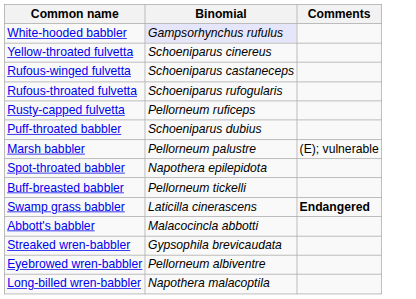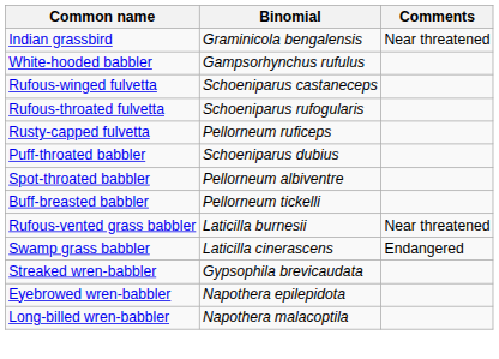 <table class="wikitable">
 <tr>
 <th>Common name</th>
 <th>Binomial</th>
 <th>Comments</th>
 </tr>
 <tr>
-<td><a href='#'>White-hooded babbler</a></td>
-<td style="background: lavender;"><em>Gampsorhynchus rufulus</em></td>
-<td></td>
+<td><a href='#'>Indian grassbird</a></td>
+<td><em>Graminicola bengalensis</em></td>
+<td>Near threatened</td>
 </tr>
 <tr>
-<td><a href='#'>Yellow-throated fulvetta</a></td>
-<td><em>Schoeniparus cinereus</em></td>
+<td><a href='#'>White-hooded babbler</a></td>
+<td><em>Gampsorhynchus rufulus</em></td>
 <td></td>
 </tr>
 <tr>
 <td><a href='#'>Rufous-winged fulvetta</a></td>
 <td><em>Schoeniparus castaneceps</em></td>
 <td></td>
 </tr>
 <tr>
 <td><a href='#'>Rufous-throated fulvetta</a></td>
 <td><em>Schoeniparus rufogularis</em></td>
 <td></td>
 </tr>
 <tr>
 <td><a href='#'>Rusty-capped fulvetta</a></td>
 <td><em>Pellorneum ruficeps</em></td>
 <td></td>
 </tr>
 <tr>
 <td><a href='#'>Puff-throated babbler</a></td>
 <td><em>Schoeniparus dubius</em></td>
 <td></td>
 </tr>
 <tr>
-<td><a href='#'>Marsh babbler</a></td>
-<td><em>Pellorneum palustre</em></td>
-<td>(E); vulnerable</td>
-</tr>
-<tr>
 <td><a href='#'>Spot-throated babbler</a></td>
-<td><em>Napothera epilepidota</em></td>
+<td><em>Pellorneum albiventre</em></td>
 <td></td>
 </tr>
 <tr>
 <td><a href='#'>Buff-breasted babbler</a></td>
 <td><em>Pellorneum tickelli</em></td>
 <td></td>
 </tr>
 <tr>
+<td><a href='#'>Rufous-vented grass babbler</a></td>
+<td><em>Laticilla burnesii</em></td>
+<td>Near threatened</td>
+</tr>
+<tr>
 <td><a href='#'>Swamp grass babbler</a></td>
 <td><em>Laticilla cinerascens</em></td>
-<td><strong>Endangered</strong></td>
-</tr>
-<tr>
-<td><a href='#'>Abbott's babbler</a></td>
-<td><em>Malacocincla abbotti</em></td>
-<td></td>
+<td>Endangered</td>
 </tr>
 <tr>
 <td><a href='#'>Streaked wren-babbler</a></td>
 <td><em>Gypsophila brevicaudata</em></td>
 <td></td>
 </tr>
 <tr>
 <td><a href='#'>Eyebrowed wren-babbler</a></td>
-<td><em>Pellorneum albiventre</em></td>
+<td><em>Napothera epilepidota</em></td>
 <td></td>
 </tr>
 <tr>
 <td><a href='#'>Long-billed wren-babbler</a></td>
 <td><em>Napothera malacoptila</em></td>
 <td></td>
 </tr>
 </table>
